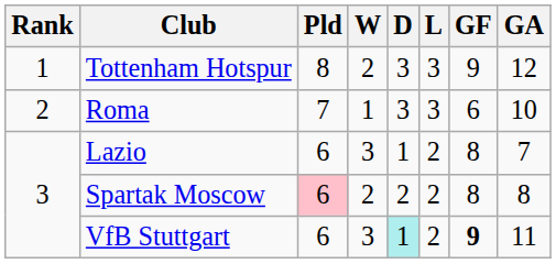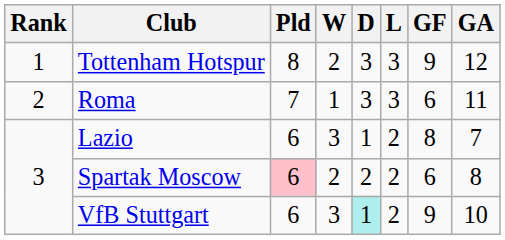 <table class="wikitable sortable" style="text-align: center">
 <tr>
 <th>Rank</th>
 <th>Club</th>
 <th>Pld</th>
 <th>W</th>
 <th>D</th>
 <th>L</th>
 <th>GF</th>
 <th>GA</th>
 </tr>
 <tr>
 <td>1</td>
 <td align=left> <a href='#'>Tottenham Hotspur</a></td>
 <td>8</td>
 <td>2</td>
 <td>3</td>
 <td>3</td>
 <td>9</td>
 <td>12</td>
 </tr>
 <tr>
 <td>2</td>
 <td align=left> <a href='#'>Roma</a></td>
 <td>7</td>
 <td>1</td>
 <td>3</td>
 <td>3</td>
 <td>6</td>
-<td>10</td>
+<td>11</td>
 </tr>
 <tr>
 <td rowspan="3">3</td>
 <td align=left> <a href='#'>Lazio</a></td>
 <td>6</td>
 <td>3</td>
 <td>1</td>
 <td>2</td>
 <td>8</td>
 <td>7</td>
 </tr>
 <tr>
 <td align=left> <a href='#'>Spartak Moscow</a></td>
 <td style="background: pink;">6</td>
 <td>2</td>
 <td>2</td>
 <td>2</td>
-<td>8</td>
+<td>6</td>
 <td>8</td>
 </tr>
 <tr>
 <td align=left> <a href='#'>VfB Stuttgart</a></td>
 <td>6</td>
 <td>3</td>
 <td style="background: paleturquoise;">1</td>
 <td>2</td>
-<td><strong>9</strong></td>
-<td>11</td>
+<td>9</td>
+<td>10</td>
 </tr>
 </table>
